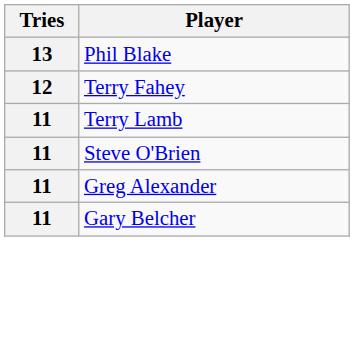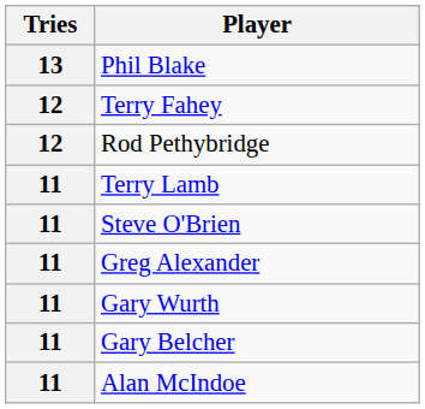 <table class="wikitable" style="text-align:left;">
 <tr>
 <th width=50>Tries</th>
 <th width=200>Player</th>
 </tr>
 <tr>
 <th>13</th>
 <td> <a href='#'>Phil Blake</a></td>
 </tr>
 <tr>
 <th>12</th>
 <td> <a href='#'>Terry Fahey</a></td>
+</tr>
+<tr>
+<th>12</th>
+<td> Rod Pethybridge</td>
 </tr>
 <tr>
 <th>11</th>
 <td> <a href='#'>Terry Lamb</a></td>
 </tr>
 <tr>
 <th>11</th>
 <td> <a href='#'>Steve O'Brien</a></td>
 </tr>
 <tr>
 <th>11</th>
 <td> <a href='#'>Greg Alexander</a></td>
 </tr>
 <tr>
 <th>11</th>
+<td> <a href='#'>Gary Wurth</a></td>
+</tr>
+<tr>
+<th>11</th>
 <td> <a href='#'>Gary Belcher</a></td>
 </tr>
+<tr>
+<th>11</th>
+<td> <a href='#'>Alan McIndoe</a></td>
+</tr>
 </table>
